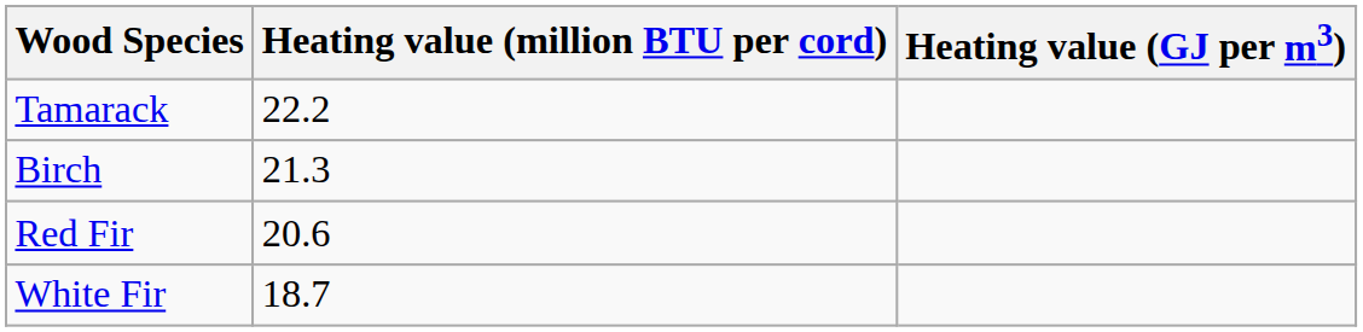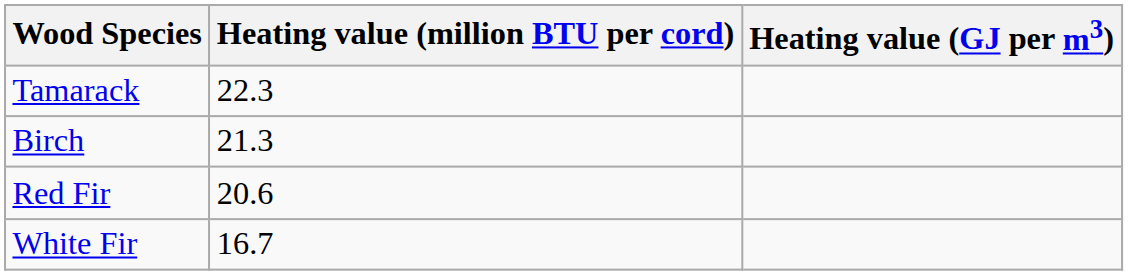 <table class="wikitable">
 <tr>
 <th>Wood Species</th>
 <th>Heating value (million <a href='#'>BTU</a> per <a href='#'>cord</a>)</th>
 <th>Heating value (<a href='#'>GJ</a> per <a href='#'>m<sup>3</sup></a>)</th>
 </tr>
 <tr>
 <td><a href='#'>Tamarack</a></td>
-<td>22.2</td>
+<td>22.3</td>
 <td></td>
 </tr>
 <tr>
 <td><a href='#'>Birch</a></td>
 <td>21.3</td>
 <td></td>
 </tr>
 <tr>
 <td><a href='#'>Red Fir</a></td>
 <td>20.6</td>
 <td></td>
 </tr>
 <tr>
 <td><a href='#'>White Fir</a></td>
-<td>18.7</td>
+<td>16.7</td>
 <td></td>
 </tr>
 </table>
